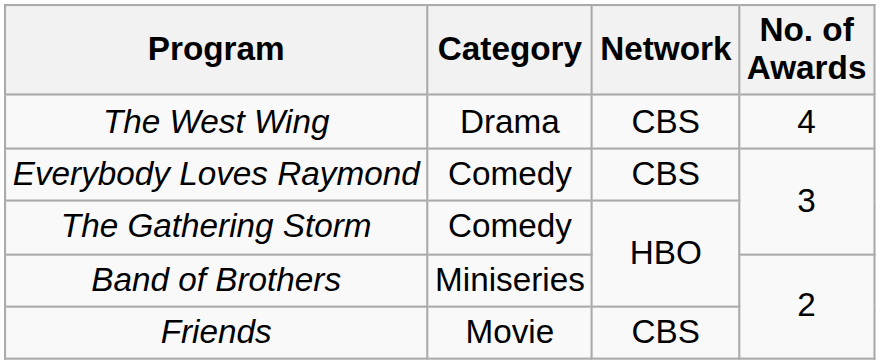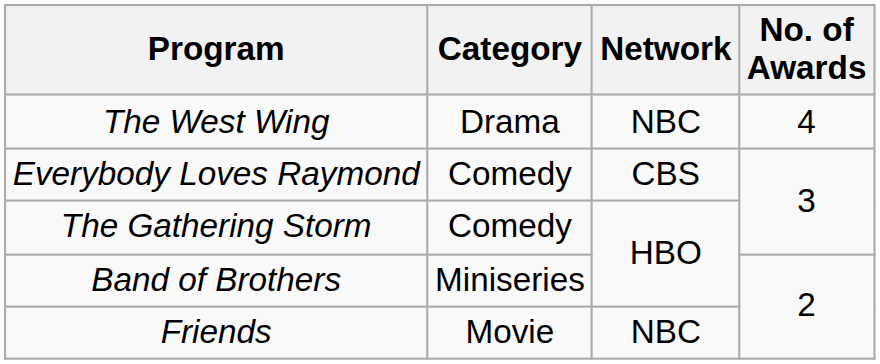 <table class="wikitable">
 <tr>
 <th>Program</th>
 <th>Category</th>
 <th>Network</th>
 <th>No. of<br>Awards</th>
 </tr>
 <tr style="text-align:center">
 <td><em>The West Wing</em></td>
 <td>Drama</td>
-<td>CBS</td>
+<td>NBC</td>
 <td>4</td>
 </tr>
 <tr style="text-align:center">
 <td><em>Everybody Loves Raymond</em></td>
 <td>Comedy</td>
 <td>CBS</td>
 <td rowspan="2">3</td>
 </tr>
 <tr style="text-align:center">
 <td><em>The Gathering Storm</em></td>
 <td>Comedy</td>
 <td rowspan="2">HBO</td>
 </tr>
 <tr style="text-align:center">
 <td><em>Band of Brothers</em></td>
 <td>Miniseries</td>
 <td rowspan="2">2</td>
 </tr>
 <tr style="text-align:center">
 <td><em>Friends</em></td>
 <td>Movie</td>
-<td>CBS</td>
+<td>NBC</td>
 </tr>
 </table>
